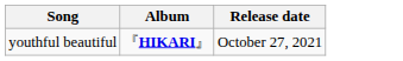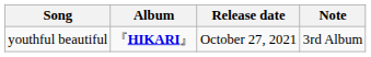 <table class="wikitable">
 <tr>
 <th>Song</th>
 <th>Album</th>
 <th>Release date</th>
+<th>Note</th>
 </tr>
 <tr>
 <td>youthful beautiful</td>
 <td>『<strong><a href='#'>HIKARI</a></strong>』</td>
 <td>October 27, 2021</td>
+<td>3rd Album</td>
 </tr>
 </table>
